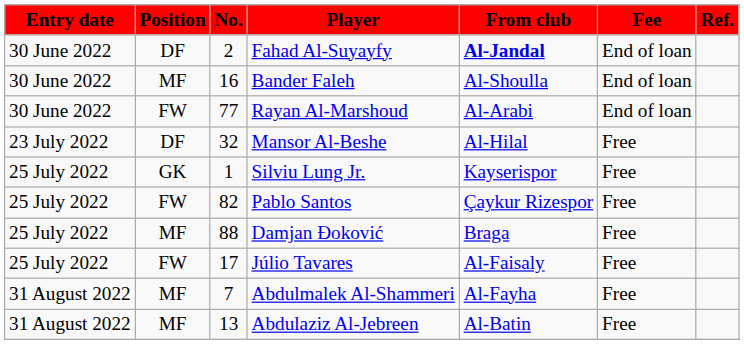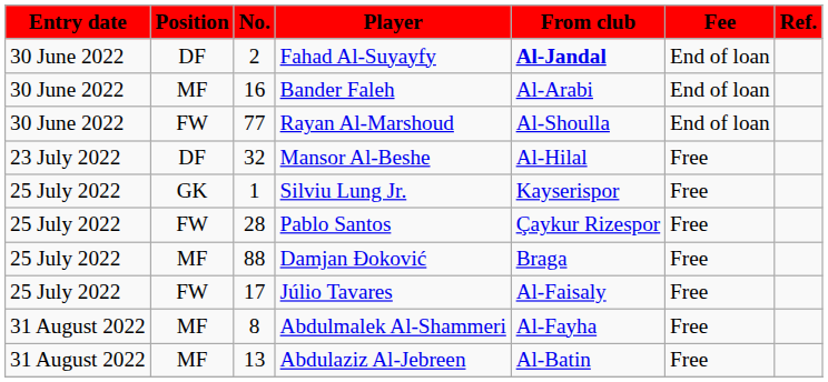 <table class="wikitable sortable">
 <tr>
 <th style="background:red; color:black;"><strong>Entry date</strong></th>
 <th style="background:red; color:black;"><strong>Position</strong></th>
 <th style="background:red; color:black;"><strong>No.</strong></th>
 <th style="background:red; color:black;"><strong>Player</strong></th>
 <th style="background:red; color:black;"><strong>From club</strong></th>
 <th style="background:red; color:black;"><strong>Fee</strong></th>
 <th style="background:red; color:black;"><strong>Ref.</strong></th>
 </tr>
 <tr>
 <td>30 June 2022</td>
 <td style="text-align:center;">DF</td>
 <td style="text-align:center;">2</td>
 <td style="text-align:left;"> <a href='#'>Fahad Al-Suyayfy</a></td>
 <td style="text-align:left;"><strong> <a href='#'>Al-Jandal</a></strong></td>
 <td>End of loan</td>
 <td></td>
 </tr>
 <tr>
 <td>30 June 2022</td>
 <td style="text-align:center;">MF</td>
 <td style="text-align:center;">16</td>
 <td style="text-align:left;"> <a href='#'>Bander Faleh</a></td>
-<td style="text-align:left;"> <a href='#'>Al-Shoulla</a></td>
+<td style="text-align:left;"> <a href='#'>Al-Arabi</a></td>
 <td>End of loan</td>
 <td></td>
 </tr>
 <tr>
 <td>30 June 2022</td>
 <td style="text-align:center;">FW</td>
 <td style="text-align:center;">77</td>
 <td style="text-align:left;"> <a href='#'>Rayan Al-Marshoud</a></td>
-<td style="text-align:left;"> <a href='#'>Al-Arabi</a></td>
+<td style="text-align:left;"> <a href='#'>Al-Shoulla</a></td>
 <td>End of loan</td>
 <td></td>
 </tr>
 <tr>
 <td>23 July 2022</td>
 <td style="text-align:center;">DF</td>
 <td style="text-align:center;">32</td>
 <td style="text-align:left;"> <a href='#'>Mansor Al-Beshe</a></td>
 <td style="text-align:left;"> <a href='#'>Al-Hilal</a></td>
 <td>Free</td>
 <td></td>
 </tr>
 <tr>
 <td>25 July 2022</td>
 <td style="text-align:center;">GK</td>
 <td style="text-align:center;">1</td>
 <td style="text-align:left;"> <a href='#'>Silviu Lung Jr.</a></td>
 <td style="text-align:left;"> <a href='#'>Kayserispor</a></td>
 <td>Free</td>
 <td></td>
 </tr>
 <tr>
 <td>25 July 2022</td>
 <td style="text-align:center;">FW</td>
-<td style="text-align:center;">82</td>
+<td style="text-align:center;">28</td>
 <td style="text-align:left;"> <a href='#'>Pablo Santos</a></td>
 <td style="text-align:left;"> <a href='#'>Çaykur Rizespor</a></td>
 <td>Free</td>
 <td></td>
 </tr>
 <tr>
 <td>25 July 2022</td>
 <td style="text-align:center;">MF</td>
 <td style="text-align:center;">88</td>
 <td style="text-align:left;"> <a href='#'>Damjan Đoković</a></td>
 <td style="text-align:left;"> <a href='#'>Braga</a></td>
 <td>Free</td>
 <td></td>
 </tr>
 <tr>
 <td>25 July 2022</td>
 <td style="text-align:center;">FW</td>
 <td style="text-align:center;">17</td>
 <td style="text-align:left;"> <a href='#'>Júlio Tavares</a></td>
 <td style="text-align:left;"> <a href='#'>Al-Faisaly</a></td>
 <td>Free</td>
 <td></td>
 </tr>
 <tr>
 <td>31 August 2022</td>
 <td style="text-align:center;">MF</td>
-<td style="text-align:center;">7</td>
+<td style="text-align:center;">8</td>
 <td style="text-align:left;"> <a href='#'>Abdulmalek Al-Shammeri</a></td>
 <td style="text-align:left;"> <a href='#'>Al-Fayha</a></td>
 <td>Free</td>
 <td></td>
 </tr>
 <tr>
 <td>31 August 2022</td>
 <td style="text-align:center;">MF</td>
 <td style="text-align:center;">13</td>
 <td style="text-align:left;"> <a href='#'>Abdulaziz Al-Jebreen</a></td>
 <td style="text-align:left;"> <a href='#'>Al-Batin</a></td>
 <td>Free</td>
 <td></td>
 </tr>
 <tr>
 </tr>
 </table>
